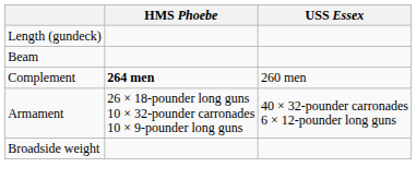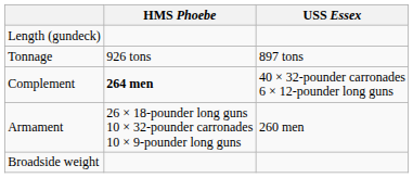 <table class="wikitable">
 <tr>
 <th></th>
 <th>HMS <em>Phoebe</em></th>
 <th>USS <em>Essex</em></th>
 </tr>
 <tr>
 <td>Length (gundeck)</td>
 <td></td>
 <td></td>
 </tr>
 <tr>
-<td>Beam</td>
-<td></td>
-<td></td>
+<td>Tonnage</td>
+<td>926  tons</td>
+<td>897  tons</td>
 </tr>
 <tr>
 <td>Complement</td>
 <td><strong>264 men</strong></td>
-<td>260 men</td>
+<td>40 × 32-pounder carronades<br>6 × 12-pounder long guns</td>
 </tr>
 <tr>
 <td>Armament</td>
 <td>26 × 18-pounder long guns<br>10 × 32-pounder carronades<br> 10 × 9-pounder long guns</td>
-<td>40 × 32-pounder carronades<br>6 × 12-pounder long guns</td>
+<td>260 men</td>
 </tr>
 <tr>
 <td>Broadside weight</td>
 <td></td>
 <td></td>
 </tr>
 </table>
